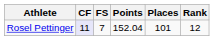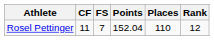 <table class="wikitable" border="1" style="font-size:90%">
 <tr>
 <th>Athlete</th>
 <th>CF</th>
 <th>FS</th>
 <th>Points</th>
 <th>Places</th>
 <th>Rank</th>
 </tr>
 <tr align=center>
 <td align=left><a href='#'>Rosel Pettinger</a></td>
-<td style="background: lavender;">11</td>
+<td>11</td>
 <td>7</td>
 <td>152.04</td>
-<td>101</td>
+<td>110</td>
 <td>12</td>
 </tr>
 </table>
